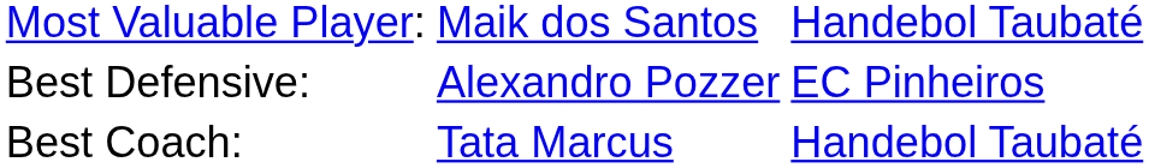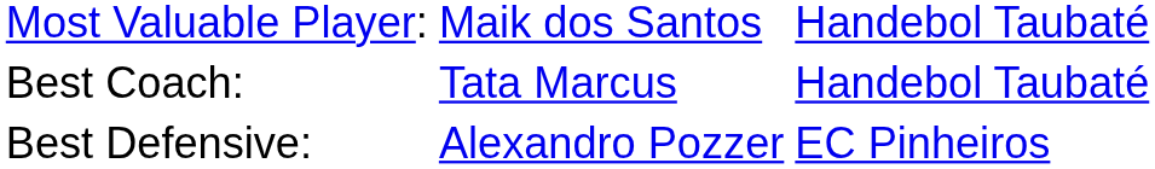 <table>
 <tr>
 <td><a href='#'>Most Valuable Player</a>:</td>
 <td><a href='#'>Maik dos Santos</a></td>
 <td> <a href='#'>Handebol Taubaté</a></td>
 </tr>
 <tr>
+<td>Best Coach:</td>
+<td><a href='#'>Tata Marcus</a></td>
+<td> <a href='#'>Handebol Taubaté</a></td>
+</tr>
+<tr>
 <td>Best Defensive:</td>
 <td><a href='#'>Alexandro Pozzer</a></td>
 <td> <a href='#'>EC Pinheiros</a></td>
 </tr>
-<tr>
-<td>Best Coach:</td>
-<td><a href='#'>Tata Marcus</a></td>
-<td> <a href='#'>Handebol Taubaté</a></td>
-</tr>
 </table>
